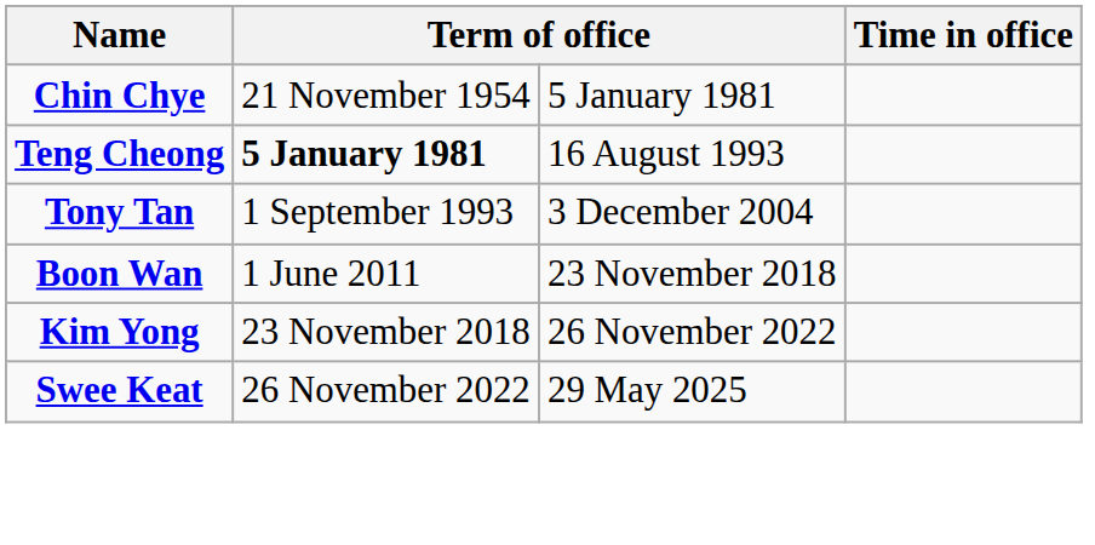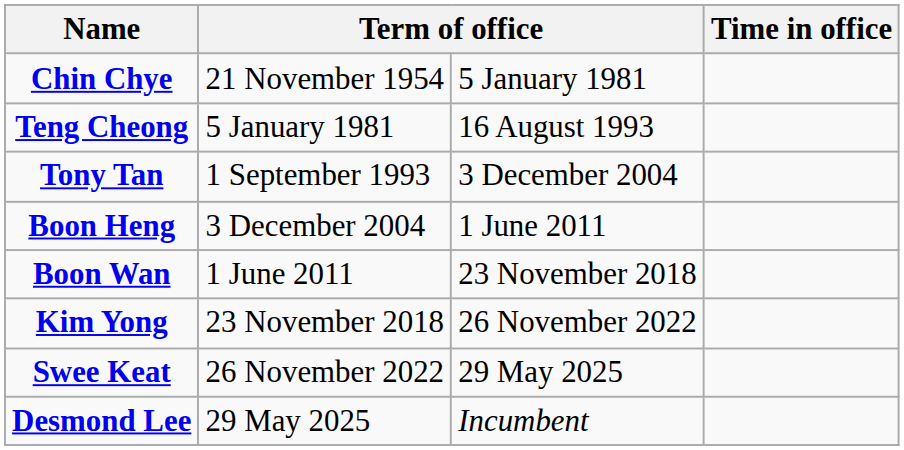 <table class="wikitable">
 <tr>
 <th>Name</th>
 <th colspan="2">Term of office</th>
 <th>Time in office</th>
 </tr>
 <tr>
 <td align="center"><strong><a href='#'> Chin Chye</a></strong></td>
 <td>21 November 1954</td>
 <td>5 January 1981</td>
 <td></td>
 </tr>
 <tr>
 <td align="center"><strong><a href='#'> Teng Cheong</a></strong></td>
-<td><strong>5 January 1981</strong></td>
+<td>5 January 1981</td>
 <td>16 August 1993<br></td>
 <td></td>
 </tr>
 <tr>
 <td align="center"><strong><a href='#'>Tony Tan</a></strong></td>
 <td>1 September 1993</td>
 <td>3 December 2004</td>
+<td></td>
+</tr>
+<tr>
+<td align="center"><strong><a href='#'> Boon Heng</a></strong></td>
+<td>3 December 2004</td>
+<td>1 June 2011</td>
 <td></td>
 </tr>
 <tr>
 <td align="center"><strong><a href='#'> Boon Wan</a></strong></td>
 <td>1 June 2011</td>
 <td>23 November 2018</td>
 <td></td>
 </tr>
 <tr>
 <td align="center"><strong><a href='#'> Kim Yong</a></strong></td>
 <td>23 November 2018</td>
 <td>26 November 2022</td>
 <td></td>
 </tr>
 <tr>
 <td align="center"><strong><a href='#'> Swee Keat</a></strong></td>
 <td>26 November 2022</td>
 <td>29 May 2025</td>
 <td></td>
 </tr>
+<tr>
+<td align="center"><a href='#'><strong>Desmond Lee</strong></a></td>
+<td>29 May 2025</td>
+<td><em>Incumbent</em></td>
+<td></td>
+</tr>
 </table>
